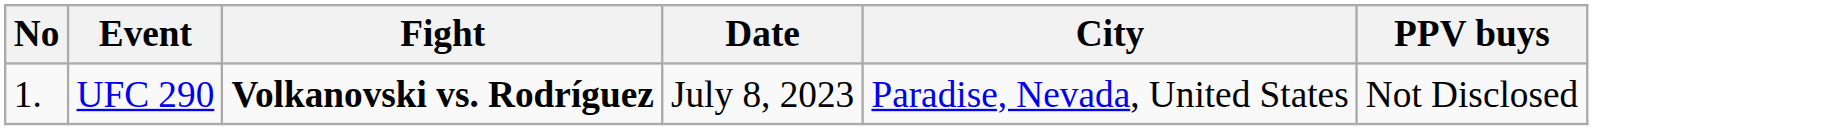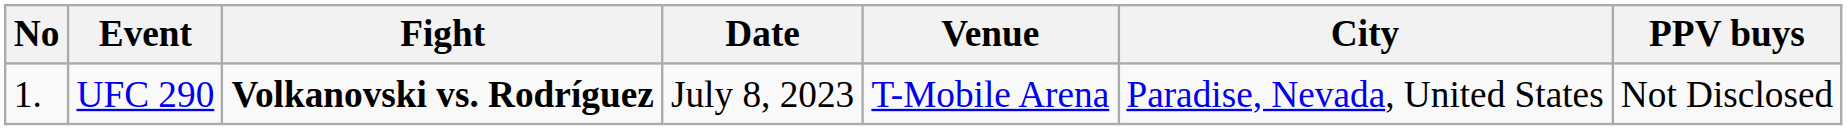 <table class="wikitable">
 <tr>
 <th>No</th>
 <th>Event</th>
 <th>Fight</th>
 <th>Date</th>
+<th>Venue</th>
 <th>City</th>
 <th>PPV buys</th>
 </tr>
 <tr>
 <td>1.</td>
 <td><a href='#'>UFC 290</a></td>
 <td><strong>Volkanovski vs. Rodríguez</strong></td>
 <td>July 8, 2023</td>
+<td><a href='#'>T-Mobile Arena</a></td>
 <td><a href='#'>Paradise, Nevada</a>, United States</td>
 <td>Not Disclosed</td>
 </tr>
 </table>
